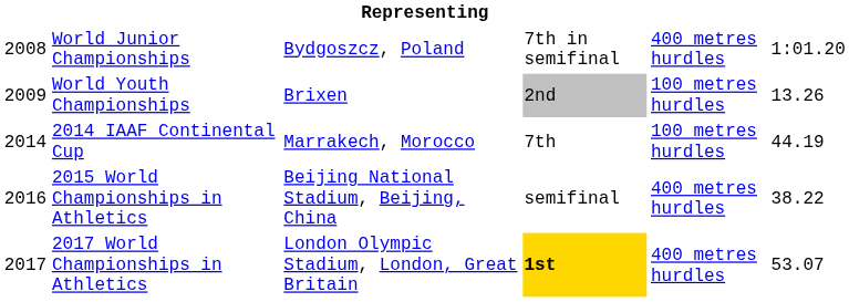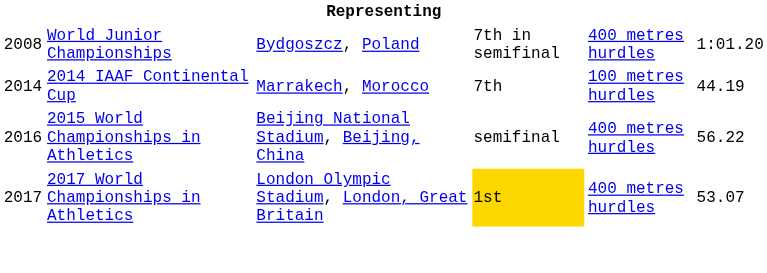 <table>
 <tr>
 <th colspan="6">Representing </th>
 </tr>
 <tr>
 <td>2008</td>
 <td><a href='#'>World Junior Championships</a></td>
 <td><a href='#'>Bydgoszcz</a>, <a href='#'>Poland</a></td>
 <td>7th in semifinal</td>
 <td><a href='#'>400 metres hurdles</a></td>
 <td>1:01.20</td>
-</tr>
-<tr>
-<td>2009</td>
-<td><a href='#'>World Youth Championships</a></td>
-<td><a href='#'>Brixen</a></td>
-<td bgcolor="silver">2nd</td>
-<td><a href='#'>100 metres hurdles</a></td>
-<td>13.26</td>
 </tr>
 <tr>
 <td>2014</td>
 <td><a href='#'>2014 IAAF Continental Cup</a></td>
 <td><a href='#'>Marrakech</a>, <a href='#'>Morocco</a></td>
 <td>7th</td>
 <td><a href='#'>100 metres hurdles</a></td>
 <td>44.19</td>
 </tr>
 <tr>
 <td>2016</td>
 <td><a href='#'>2015 World Championships in Athletics</a></td>
 <td><a href='#'>Beijing National Stadium</a>, <a href='#'>Beijing, China</a></td>
 <td>semifinal</td>
 <td><a href='#'>400 metres hurdles</a></td>
-<td>38.22</td>
+<td>56.22</td>
 </tr>
 <tr>
 <td>2017</td>
 <td><a href='#'>2017 World Championships in Athletics</a></td>
 <td><a href='#'>London Olympic Stadium</a>, <a href='#'>London, Great Britain</a></td>
-<td bgcolor="gold"><strong>1st</strong></td>
+<td bgcolor="gold">1st</td>
 <td><a href='#'>400 metres hurdles</a></td>
 <td>53.07</td>
 </tr>
 </table>
